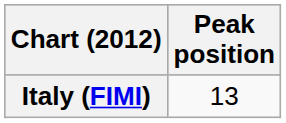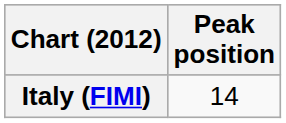 <table class="wikitable plainrowheaders" style="text-align:center;">
 <tr>
 <th scope="col">Chart (2012)</th>
 <th scope="col">Peak<br>position</th>
 </tr>
 <tr>
 <th scope="row">Italy (<a href='#'>FIMI</a>)</th>
-<td>13</td>
+<td>14</td>
 </tr>
 </table>
